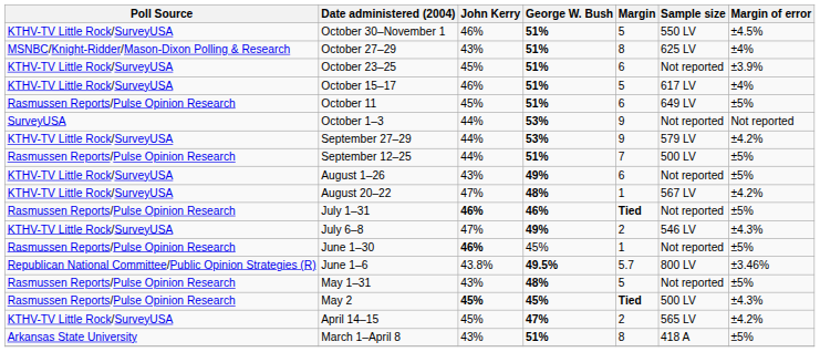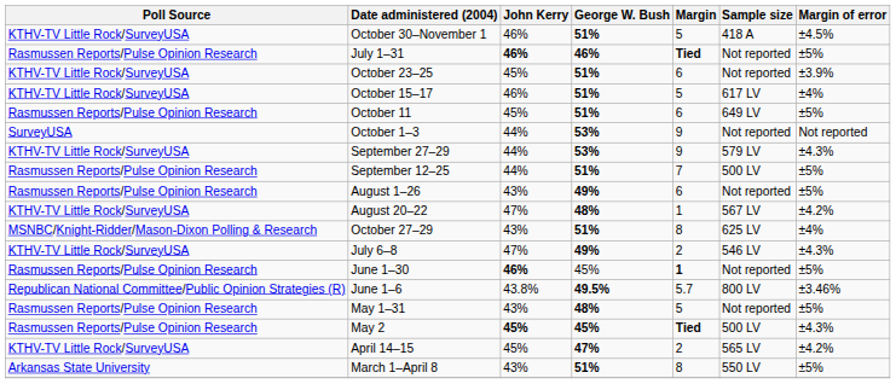 <table class="wikitable">
 <tr valign=bottom>
 <th>Poll Source</th>
 <th>Date administered (2004)</th>
 <th>John Kerry</th>
 <th>George W. Bush</th>
 <th>Margin</th>
 <th>Sample size</th>
 <th>Margin of error</th>
 </tr>
 <tr>
 <td><a href='#'>KTHV-TV Little Rock</a>/<a href='#'>SurveyUSA</a></td>
 <td>October 30–November 1</td>
 <td>46%</td>
 <td><strong>51%</strong></td>
 <td>5</td>
-<td>550 LV</td>
+<td>418 A</td>
 <td>±4.5%</td>
 </tr>
 <tr>
-<td><a href='#'>MSNBC</a>/<a href='#'>Knight-Ridder</a>/<a href='#'>Mason-Dixon Polling & Research</a></td>
-<td>October 27–29</td>
-<td>43%</td>
-<td><strong>51%</strong></td>
-<td>8</td>
-<td>625 LV</td>
-<td>±4%</td>
+<td><a href='#'>Rasmussen Reports</a>/<a href='#'>Pulse Opinion Research</a></td>
+<td>July 1–31</td>
+<td><strong>46%</strong></td>
+<td><strong>46%</strong></td>
+<td><strong>Tied</strong></td>
+<td>Not reported</td>
+<td>±5%</td>
 </tr>
 <tr>
 <td><a href='#'>KTHV-TV Little Rock</a>/<a href='#'>SurveyUSA</a></td>
 <td>October 23–25</td>
 <td>45%</td>
 <td><strong>51%</strong></td>
 <td>6</td>
 <td>Not reported</td>
 <td>±3.9%</td>
 </tr>
 <tr>
 <td><a href='#'>KTHV-TV Little Rock</a>/<a href='#'>SurveyUSA</a></td>
 <td>October 15–17</td>
 <td>46%</td>
 <td><strong>51%</strong></td>
 <td>5</td>
 <td>617 LV</td>
 <td>±4%</td>
 </tr>
 <tr>
 <td><a href='#'>Rasmussen Reports</a>/<a href='#'>Pulse Opinion Research</a></td>
 <td>October 11</td>
 <td>45%</td>
 <td><strong>51%</strong></td>
 <td>6</td>
 <td>649 LV</td>
 <td>±5%</td>
 </tr>
 <tr>
 <td><a href='#'>SurveyUSA</a></td>
 <td>October 1–3</td>
 <td>44%</td>
 <td><strong>53%</strong></td>
 <td>9</td>
 <td>Not reported</td>
 <td>Not reported</td>
 </tr>
 <tr>
 <td><a href='#'>KTHV-TV Little Rock</a>/<a href='#'>SurveyUSA</a></td>
 <td>September 27–29</td>
 <td>44%</td>
 <td><strong>53%</strong></td>
 <td>9</td>
 <td>579 LV</td>
-<td>±4.2%</td>
+<td>±4.3%</td>
 </tr>
 <tr>
 <td><a href='#'>Rasmussen Reports</a>/<a href='#'>Pulse Opinion Research</a></td>
 <td>September 12–25</td>
 <td>44%</td>
 <td><strong>51%</strong></td>
 <td>7</td>
 <td>500 LV</td>
 <td>±5%</td>
 </tr>
 <tr>
-<td><a href='#'>KTHV-TV Little Rock</a>/<a href='#'>SurveyUSA</a></td>
+<td><a href='#'>Rasmussen Reports</a>/<a href='#'>Pulse Opinion Research</a></td>
 <td>August 1–26</td>
 <td>43%</td>
 <td><strong>49%</strong></td>
 <td>6</td>
 <td>Not reported</td>
 <td>±5%</td>
 </tr>
 <tr>
 <td><a href='#'>KTHV-TV Little Rock</a>/<a href='#'>SurveyUSA</a></td>
 <td>August 20–22</td>
 <td>47%</td>
 <td><strong>48%</strong></td>
 <td>1</td>
 <td>567 LV</td>
 <td>±4.2%</td>
 </tr>
 <tr>
-<td><a href='#'>Rasmussen Reports</a>/<a href='#'>Pulse Opinion Research</a></td>
-<td>July 1–31</td>
-<td><strong>46%</strong></td>
-<td><strong>46%</strong></td>
-<td><strong>Tied</strong></td>
-<td>Not reported</td>
-<td>±5%</td>
+<td><a href='#'>MSNBC</a>/<a href='#'>Knight-Ridder</a>/<a href='#'>Mason-Dixon Polling & Research</a></td>
+<td>October 27–29</td>
+<td>43%</td>
+<td><strong>51%</strong></td>
+<td>8</td>
+<td>625 LV</td>
+<td>±4%</td>
 </tr>
 <tr>
 <td><a href='#'>KTHV-TV Little Rock</a>/<a href='#'>SurveyUSA</a></td>
 <td>July 6–8</td>
 <td>47%</td>
 <td><strong>49%</strong></td>
 <td>2</td>
 <td>546 LV</td>
 <td>±4.3%</td>
 </tr>
 <tr>
 <td><a href='#'>Rasmussen Reports</a>/<a href='#'>Pulse Opinion Research</a></td>
 <td>June 1–30</td>
 <td><strong>46%</strong></td>
 <td>45%</td>
-<td>1</td>
+<td><strong>1</strong></td>
 <td>Not reported</td>
 <td>±5%</td>
 </tr>
 <tr>
 <td><a href='#'>Republican National Committee</a>/<a href='#'>Public Opinion Strategies (R)</a></td>
 <td>June 1–6</td>
 <td>43.8%</td>
 <td><strong>49.5%</strong></td>
 <td>5.7</td>
 <td>800 LV</td>
 <td>±3.46%</td>
 </tr>
 <tr>
 <td><a href='#'>Rasmussen Reports</a>/<a href='#'>Pulse Opinion Research</a></td>
 <td>May 1–31</td>
 <td>43%</td>
 <td><strong>48%</strong></td>
 <td>5</td>
 <td>Not reported</td>
 <td>±5%</td>
 </tr>
 <tr>
 <td><a href='#'>Rasmussen Reports</a>/<a href='#'>Pulse Opinion Research</a></td>
 <td>May 2</td>
 <td><strong>45%</strong></td>
 <td><strong>45%</strong></td>
 <td><strong>Tied</strong></td>
 <td>500 LV</td>
 <td>±4.3%</td>
 </tr>
 <tr>
 <td><a href='#'>KTHV-TV Little Rock</a>/<a href='#'>SurveyUSA</a></td>
 <td>April 14–15</td>
 <td>45%</td>
 <td><strong>47%</strong></td>
 <td>2</td>
 <td>565 LV</td>
 <td>±4.2%</td>
 </tr>
 <tr>
 <td><a href='#'>Arkansas State University</a></td>
 <td>March 1–April 8</td>
 <td>43%</td>
 <td><strong>51%</strong></td>
 <td>8</td>
-<td>418 A</td>
+<td>550 LV</td>
 <td>±5%</td>
 </tr>
 <tr>
 </tr>
 </table>
